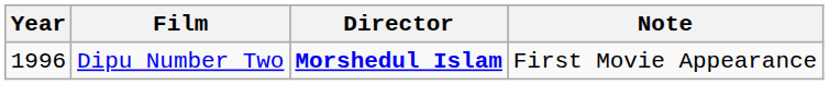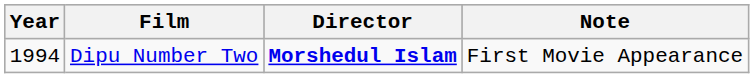 <table class="wikitable">
 <tr>
 <th>Year</th>
 <th>Film</th>
 <th>Director</th>
 <th>Note</th>
 </tr>
 <tr>
-<td>1996</td>
+<td>1994</td>
 <td><a href='#'>Dipu Number Two</a></td>
 <td><strong><a href='#'>Morshedul Islam</a></strong></td>
 <td>First Movie Appearance</td>
 </tr>
 </table>
